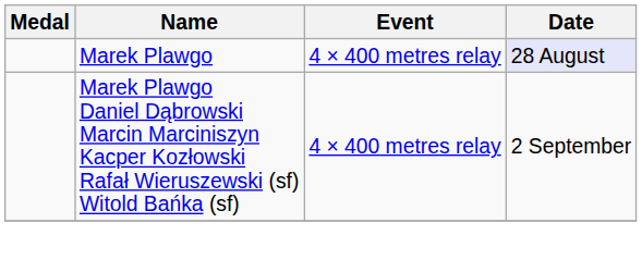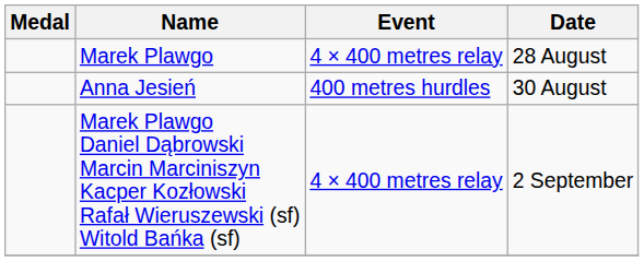 <table class="wikitable" style="font-size:90%">
 <tr>
 <th>Medal</th>
 <th>Name</th>
 <th>Event</th>
 <th>Date</th>
 </tr>
 <tr>
 <td></td>
 <td><a href='#'>Marek Plawgo</a></td>
 <td><a href='#'>4 × 400 metres relay</a></td>
-<td style="background: lavender;">28 August</td>
+<td>28 August</td>
+</tr>
+<tr>
+<td></td>
+<td><a href='#'>Anna Jesień</a></td>
+<td><a href='#'>400 metres hurdles</a></td>
+<td>30 August</td>
 </tr>
 <tr>
 <td></td>
 <td><a href='#'>Marek Plawgo</a><br><a href='#'>Daniel Dąbrowski</a><br><a href='#'>Marcin Marciniszyn</a><br><a href='#'>Kacper Kozłowski</a><br><a href='#'>Rafał Wieruszewski</a> (sf)<br><a href='#'>Witold Bańka</a> (sf)</td>
 <td><a href='#'>4 × 400 metres relay</a></td>
 <td>2 September</td>
 </tr>
 <tr>
 </tr>
 </table>
